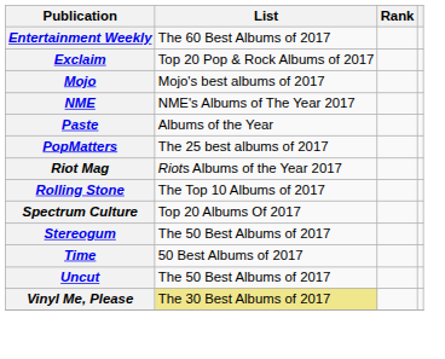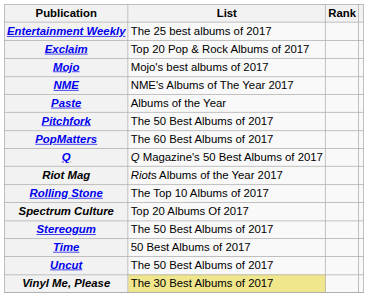 <table class="wikitable sortable plainrowheaders">
 <tr>
 <th>Publication</th>
 <th>List</th>
 <th>Rank</th>
 <th class="unsortable"></th>
 </tr>
 <tr>
 <th scope="row"><em><a href='#'>Entertainment Weekly</a></em></th>
-<td>The 60 Best Albums of 2017</td>
+<td>The 25 best albums of 2017</td>
 <td></td>
 <td></td>
 </tr>
 <tr>
 <th scope="row"><em><a href='#'>Exclaim</a></em></th>
 <td>Top 20 Pop & Rock Albums of 2017</td>
 <td></td>
 <td></td>
 </tr>
 <tr>
 <th scope="row"><em><a href='#'>Mojo</a></em></th>
 <td>Mojo's best albums of 2017</td>
 <td></td>
 <td></td>
 </tr>
 <tr>
 <th scope="row"><em><a href='#'>NME</a></em></th>
 <td>NME's Albums of The Year 2017</td>
 <td></td>
 <td></td>
 </tr>
 <tr>
 <th scope="row"><em><a href='#'>Paste</a></em></th>
 <td>Albums of the Year</td>
 <td></td>
 <td></td>
 </tr>
 <tr>
+<th scope="row"><em><a href='#'>Pitchfork</a></em></th>
+<td>The 50 Best Albums of 2017</td>
+<td></td>
+<td></td>
+</tr>
+<tr>
 <th scope="row"><em><a href='#'>PopMatters</a></em></th>
-<td>The 25 best albums of 2017</td>
+<td>The 60 Best Albums of 2017</td>
+<td></td>
+<td></td>
+</tr>
+<tr>
+<th scope="row"><em><a href='#'>Q</a></em></th>
+<td><em>Q</em> Magazine's 50 Best Albums of 2017</td>
 <td></td>
 <td></td>
 </tr>
 <tr>
 <th scope="row"><em>Riot Mag</em></th>
 <td><em>Riot</em>s Albums of the Year 2017</td>
 <td></td>
 <td></td>
 </tr>
 <tr>
 <th scope="row"><em><a href='#'>Rolling Stone</a></em></th>
 <td>The Top 10 Albums of 2017</td>
 <td></td>
 <td></td>
 </tr>
 <tr>
 <th scope="row"><em>Spectrum Culture</em></th>
 <td>Top 20 Albums Of 2017</td>
 <td></td>
 <td></td>
 </tr>
 <tr>
 <th scope="row"><em><a href='#'>Stereogum</a></em></th>
 <td>The 50 Best Albums of 2017</td>
 <td></td>
 <td></td>
 </tr>
 <tr>
 <th scope="row"><em><a href='#'>Time</a></em></th>
 <td>50 Best Albums of 2017</td>
 <td></td>
 <td></td>
 </tr>
 <tr>
 <th scope="row"><em><a href='#'>Uncut</a></em></th>
 <td>The 50 Best Albums of 2017</td>
 <td></td>
 <td></td>
 </tr>
 <tr>
 <th scope="row"><em>Vinyl Me, Please</em></th>
 <td style="background: khaki;">The 30 Best Albums of 2017</td>
 <td></td>
 <td></td>
 </tr>
 <tr>
 </tr>
 </table>
